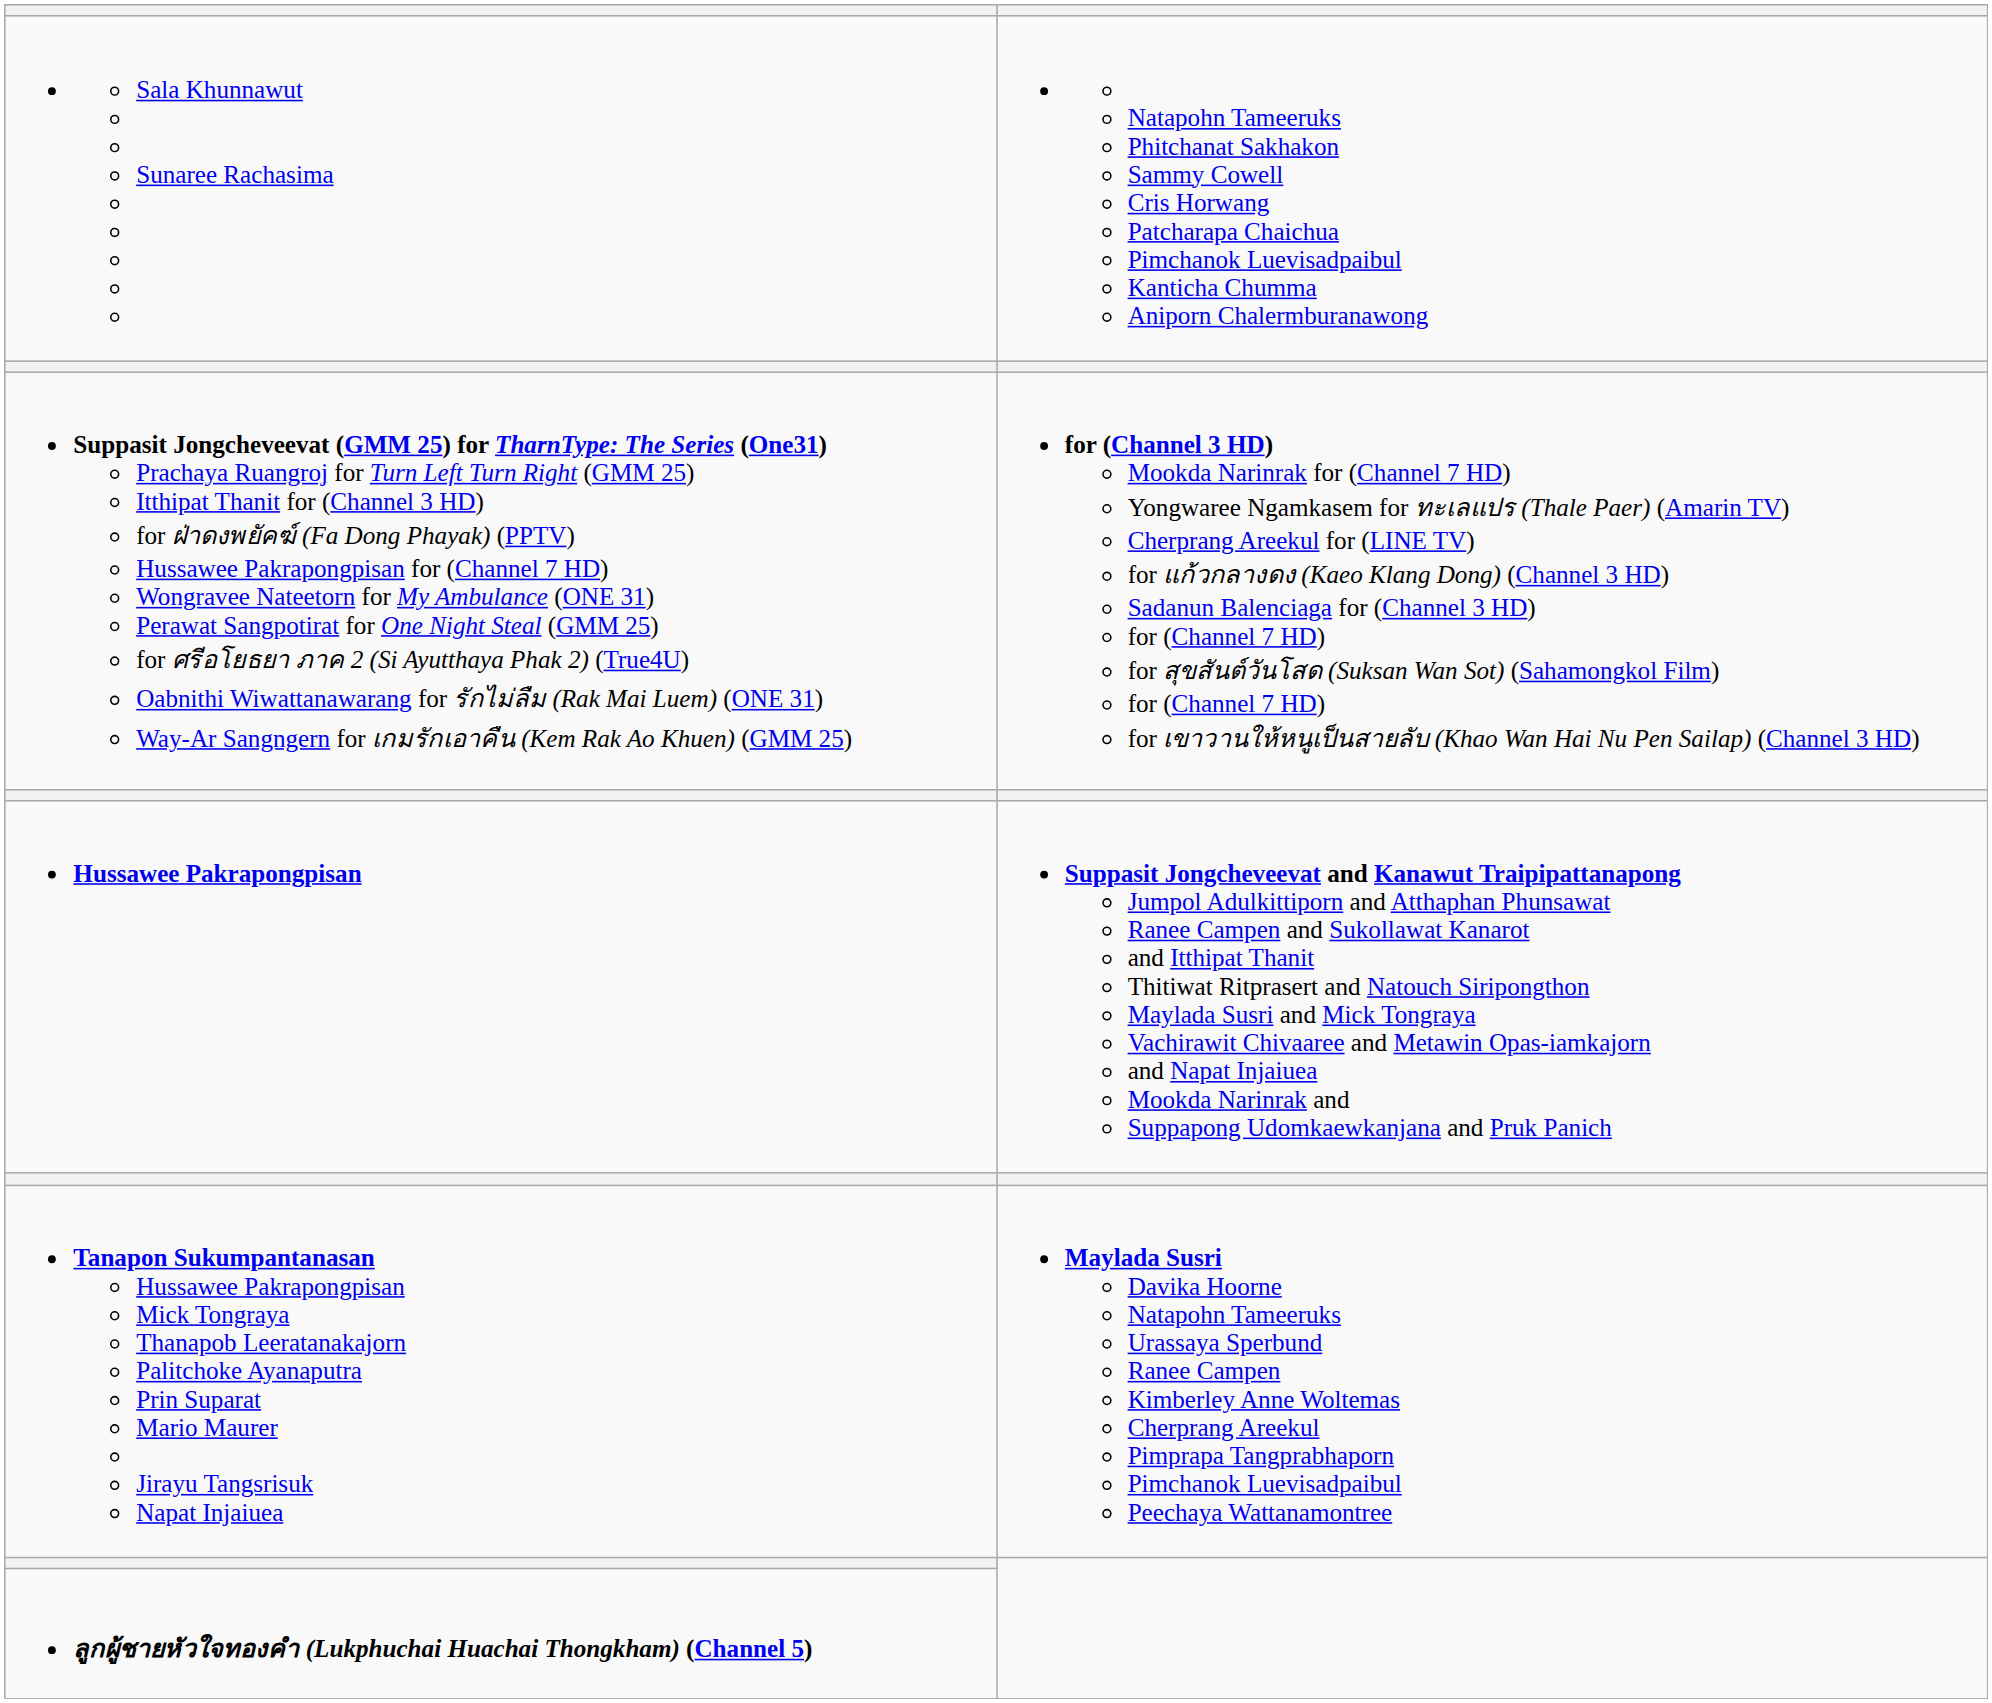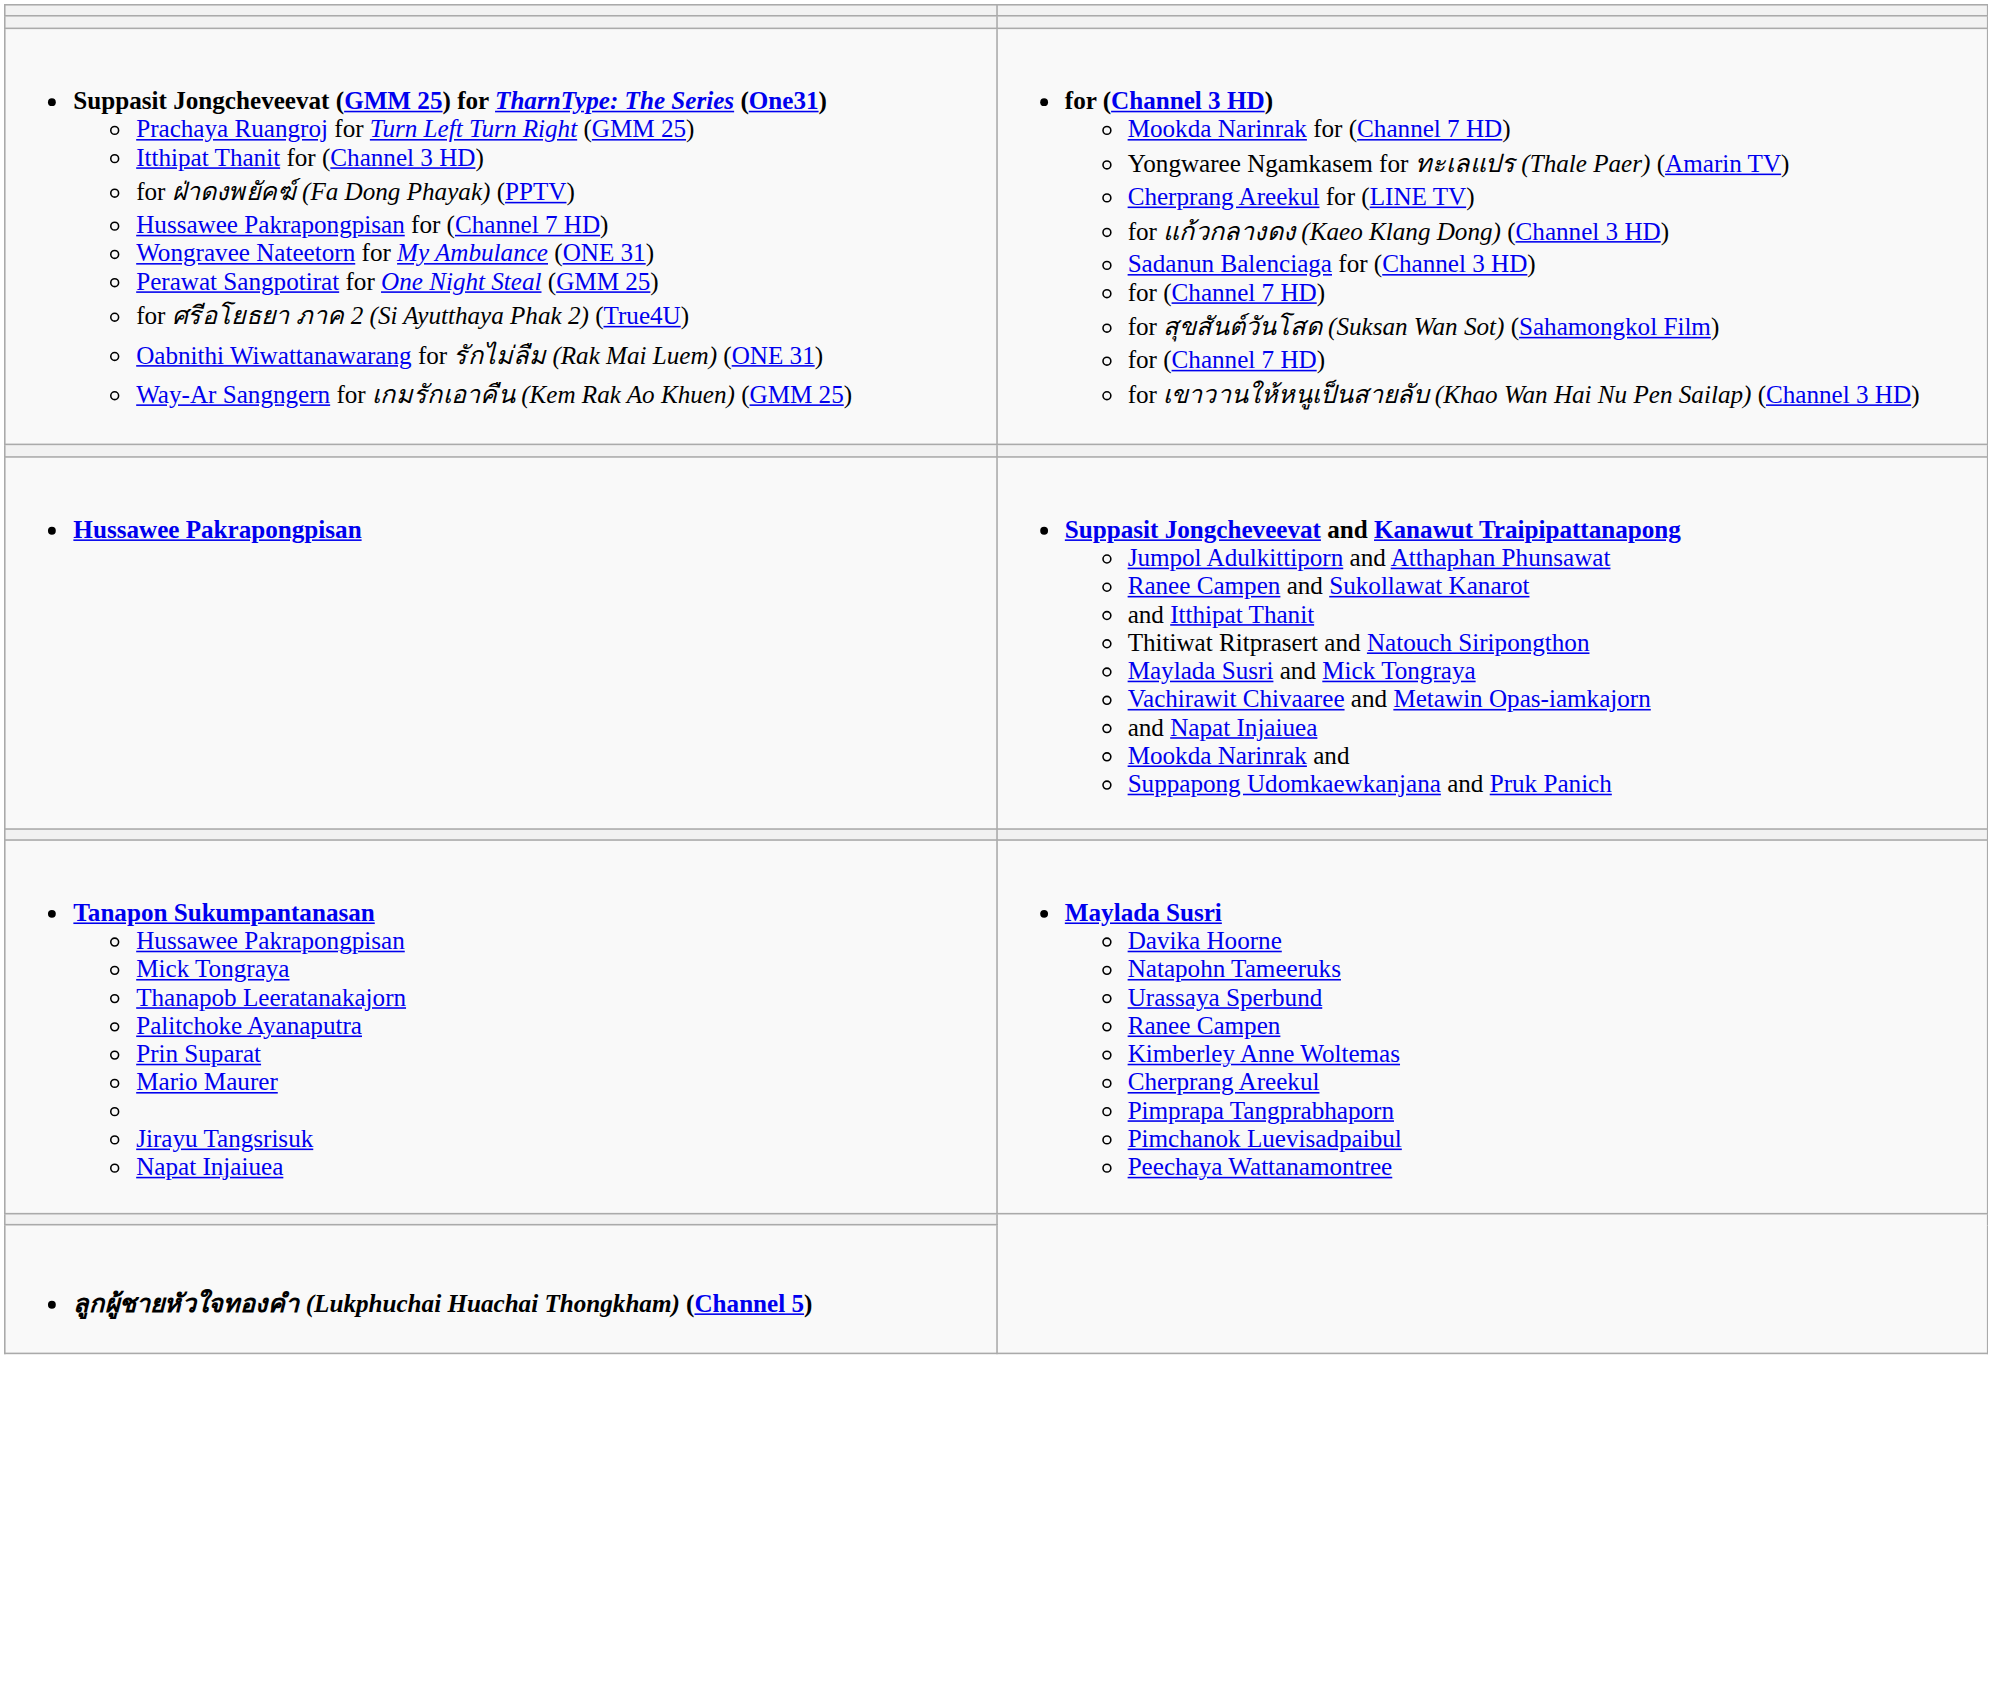 <table class=wikitable width="100%">
 <tr>
 <th></th>
 <th></th>
-</tr>
-<tr>
-<td valign="top" width="50%"><br><ul><li><strong></strong><ul><li><a href='#'>Sala Khunnawut</a></li><li></li><li></li><li><a href='#'>Sunaree Rachasima</a></li><li></li><li></li><li></li><li></li><li></li></ul></li></ul></td>
-<td valign="top" width="50%"><br><ul><li><strong></strong><ul><li></li><li><a href='#'>Natapohn Tameeruks</a></li><li><a href='#'>Phitchanat Sakhakon</a></li><li><a href='#'>Sammy Cowell</a></li><li><a href='#'>Cris Horwang</a></li><li><a href='#'>Patcharapa Chaichua</a></li><li><a href='#'>Pimchanok Luevisadpaibul</a></li><li><a href='#'>Kanticha Chumma</a></li><li><a href='#'>Aniporn Chalermburanawong</a></li></ul></li></ul></td>
 </tr>
 <tr>
 <th></th>
 <th></th>
 </tr>
 <tr>
 <td valign="top" width="50%"><br><ul><li><strong>Suppasit Jongcheveevat (<a href='#'>GMM 25</a>) for <em><a href='#'>TharnType: The Series</a></em> (<a href='#'>One31</a>)</strong><ul><li><a href='#'>Prachaya Ruangroj</a> for <em><a href='#'>Turn Left Turn Right</a></em> (<a href='#'>GMM 25</a>)</li><li><a href='#'>Itthipat Thanit</a> for <em></em> (<a href='#'>Channel 3 HD</a>)</li><li> for <em>ฝ่าดงพยัคฆ์ (Fa Dong Phayak)</em> (<a href='#'>PPTV</a>)</li><li><a href='#'>Hussawee Pakrapongpisan</a> for <em></em> (<a href='#'>Channel 7 HD</a>)</li><li><a href='#'>Wongravee Nateetorn</a> for <em><a href='#'>My Ambulance</a></em> (<a href='#'>ONE 31</a>)</li><li><a href='#'>Perawat Sangpotirat</a> for <em><a href='#'>One Night Steal</a></em> (<a href='#'>GMM 25</a>)</li><li> for <em>ศรีอโยธยา ภาค 2 (Si Ayutthaya Phak 2)</em> (<a href='#'>True4U</a>)</li><li><a href='#'>Oabnithi Wiwattanawarang</a> for <em>รักไม่ลืม (Rak Mai Luem)</em> (<a href='#'>ONE 31</a>)</li><li><a href='#'>Way-Ar Sangngern</a> for <em>เกมรักเอาคืน (Kem Rak Ao Khuen)</em> (<a href='#'>GMM 25</a>)</li></ul></li></ul></td>
 <td valign="top" width="50%"><br><ul><li><strong>  for <em></em> (<a href='#'>Channel 3 HD</a>)</strong><ul><li><a href='#'>Mookda Narinrak</a> for <em></em> (<a href='#'>Channel 7 HD</a>)</li><li>Yongwaree Ngamkasem for <em>ทะเลแปร (Thale Paer)</em> (<a href='#'>Amarin TV</a>)</li><li><a href='#'>Cherprang Areekul</a> for <em></em> (<a href='#'>LINE TV</a>)</li><li> for <em>แก้วกลางดง (Kaeo Klang Dong)</em> (<a href='#'>Channel 3 HD</a>)</li><li><a href='#'>Sadanun Balenciaga</a> for <em></em> (<a href='#'>Channel 3 HD</a>)</li><li> for <em></em> (<a href='#'>Channel 7 HD</a>)</li><li> for <em>สุขสันต์วันโสด (Suksan Wan Sot)</em> (<a href='#'>Sahamongkol Film</a>)</li><li> for <em></em> (<a href='#'>Channel 7 HD</a>)</li><li> for <em>เขาวานให้หนูเป็นสายลับ (Khao Wan Hai Nu Pen Sailap)</em> (<a href='#'>Channel 3 HD</a>)</li></ul></li></ul></td>
 </tr>
 <tr>
 <th></th>
 <th></th>
 </tr>
 <tr>
 <td valign="top" width="50%"><br><ul><li><strong><a href='#'>Hussawee Pakrapongpisan</a></strong></li></ul></td>
 <td valign="top" width="50%"><br><ul><li><strong><a href='#'>Suppasit Jongcheveevat</a> and <a href='#'>Kanawut Traipipattanapong</a></strong><ul><li><a href='#'>Jumpol Adulkittiporn</a> and <a href='#'>Atthaphan Phunsawat</a></li><li><a href='#'>Ranee Campen</a> and <a href='#'>Sukollawat Kanarot</a></li><li> and <a href='#'>Itthipat Thanit</a></li><li>Thitiwat Ritprasert and <a href='#'>Natouch Siripongthon</a></li><li><a href='#'>Maylada Susri</a> and <a href='#'>Mick Tongraya</a></li><li><a href='#'>Vachirawit Chivaaree</a> and <a href='#'>Metawin Opas-iamkajorn</a></li><li> and <a href='#'>Napat Injaiuea</a></li><li><a href='#'>Mookda Narinrak</a> and </li><li><a href='#'>Suppapong Udomkaewkanjana</a> and <a href='#'>Pruk Panich</a></li></ul></li></ul></td>
 </tr>
 <tr>
 <th></th>
 <th></th>
 </tr>
 <tr>
 <td valign="top" width="50%"><br><ul><li><strong><a href='#'>Tanapon Sukumpantanasan</a></strong><ul><li><a href='#'>Hussawee Pakrapongpisan</a></li><li><a href='#'>Mick Tongraya</a></li><li><a href='#'>Thanapob Leeratanakajorn</a></li><li><a href='#'>Palitchoke Ayanaputra</a></li><li><a href='#'>Prin Suparat</a></li><li><a href='#'>Mario Maurer</a></li><li></li><li><a href='#'>Jirayu Tangsrisuk</a></li><li><a href='#'>Napat Injaiuea</a></li></ul></li></ul></td>
 <td valign="top" width="50%"><br><ul><li><strong><a href='#'>Maylada Susri</a></strong><ul><li><a href='#'>Davika Hoorne</a></li><li><a href='#'>Natapohn Tameeruks</a></li><li><a href='#'>Urassaya Sperbund</a></li><li><a href='#'>Ranee Campen</a></li><li><a href='#'>Kimberley Anne Woltemas</a></li><li><a href='#'>Cherprang Areekul</a></li><li><a href='#'>Pimprapa Tangprabhaporn</a></li><li><a href='#'>Pimchanok Luevisadpaibul</a></li><li><a href='#'>Peechaya Wattanamontree</a></li></ul></li></ul></td>
 </tr>
 <tr>
 <th></th>
 </tr>
 <tr>
 <td valign="top" width="50%"><br><ul><li><strong><em>ลูกผู้ชายหัวใจทองคำ (Lukphuchai Huachai Thongkham)</em></strong> <strong>(<a href='#'>Channel 5</a>)</strong></li></ul></td>
 </tr>
 </table>
